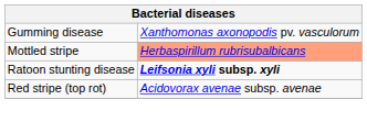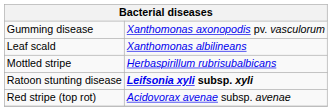 <table class="wikitable" style="clear">
 <tr>
 <th colspan=2><strong>Bacterial diseases</strong><br></th>
 </tr>
 <tr>
 <td>Gumming disease</td>
 <td><em><a href='#'>Xanthomonas axonopodis</a></em> pv. <em>vasculorum</em></td>
 </tr>
 <tr>
+<td>Leaf scald</td>
+<td><em><a href='#'>Xanthomonas albilineans</a></em></td>
+</tr>
+<tr>
 <td>Mottled stripe</td>
-<td style="background: lightsalmon;"><em><a href='#'>Herbaspirillum rubrisubalbicans</a></em></td>
+<td><em><a href='#'>Herbaspirillum rubrisubalbicans</a></em></td>
 </tr>
 <tr>
 <td>Ratoon stunting disease</td>
 <td><strong><em><a href='#'>Leifsonia xyli</a></em> subsp. <em>xyli</em></strong></td>
 </tr>
 <tr>
 <td>Red stripe (top rot)</td>
 <td><em><a href='#'>Acidovorax avenae</a></em> subsp. <em>avenae</em></td>
 </tr>
 <tr>
 </tr>
 </table>
